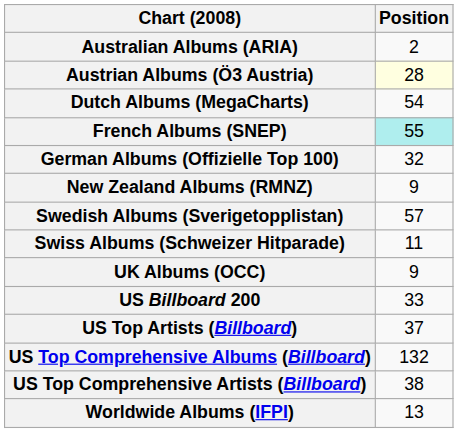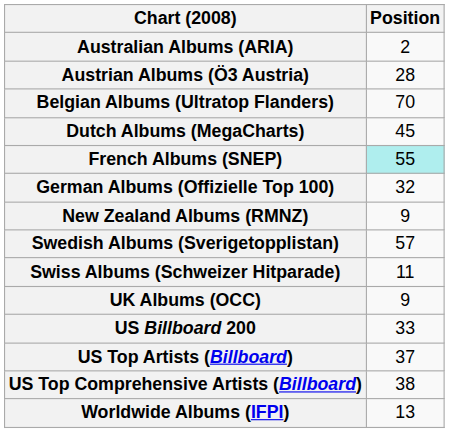 <table class="wikitable sortable plainrowheaders" style="text-align:center;">
 <tr>
 <th scope="col">Chart (2008)</th>
 <th scope="col">Position</th>
 </tr>
 <tr>
 <th scope="row">Australian Albums (ARIA)</th>
 <td>2</td>
 </tr>
 <tr>
 <th scope="row">Austrian Albums (Ö3 Austria)</th>
-<td style="background: lightyellow;">28</td>
+<td>28</td>
+</tr>
+<tr>
+<th scope="row">Belgian Albums (Ultratop Flanders)</th>
+<td>70</td>
 </tr>
 <tr>
 <th scope="row">Dutch Albums (MegaCharts)</th>
-<td>54</td>
+<td>45</td>
 </tr>
 <tr>
 <th scope="row">French Albums (SNEP)</th>
 <td style="background: paleturquoise;">55</td>
 </tr>
 <tr>
 <th scope="row">German Albums (Offizielle Top 100)</th>
 <td>32</td>
 </tr>
 <tr>
 <th scope="row">New Zealand Albums (RMNZ)</th>
 <td>9</td>
 </tr>
 <tr>
 <th scope="row">Swedish Albums (Sverigetopplistan)</th>
 <td>57</td>
 </tr>
 <tr>
 <th scope="row">Swiss Albums (Schweizer Hitparade)</th>
 <td>11</td>
 </tr>
 <tr>
 <th scope="row">UK Albums (OCC)</th>
 <td>9</td>
 </tr>
 <tr>
 <th scope="row">US <em>Billboard</em> 200</th>
 <td>33</td>
 </tr>
 <tr>
 <th scope="row">US Top Artists (<em><a href='#'>Billboard</a></em>)</th>
 <td>37</td>
 </tr>
 <tr>
-<th scope="row">US <a href='#'>Top Comprehensive Albums</a> (<em><a href='#'>Billboard</a></em>)</th>
-<td>132</td>
-</tr>
-<tr>
 <th scope="row">US Top Comprehensive Artists (<em><a href='#'>Billboard</a></em>)</th>
 <td>38</td>
 </tr>
 <tr>
 <th scope="row">Worldwide Albums (<a href='#'>IFPI</a>)</th>
 <td>13</td>
 </tr>
 </table>
